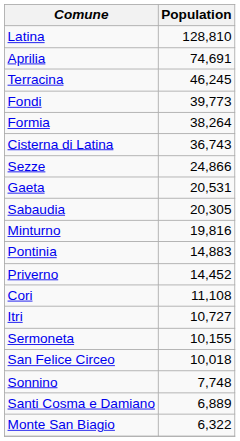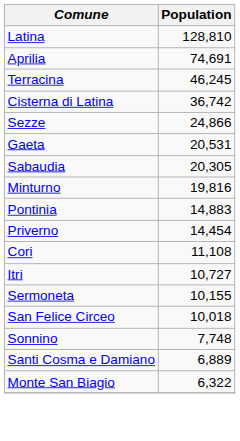 <table class="wikitable sortable">
 <tr>
 <th><em>Comune</em></th>
 <th>Population</th>
 </tr>
 <tr>
 <td><a href='#'>Latina</a></td>
 <td align="right">128,810</td>
 </tr>
 <tr>
 <td><a href='#'>Aprilia</a></td>
 <td align="right">74,691</td>
 </tr>
 <tr>
 <td><a href='#'>Terracina</a></td>
 <td align="right">46,245</td>
 </tr>
 <tr>
-<td><a href='#'>Fondi</a></td>
-<td align="right">39,773</td>
-</tr>
-<tr>
-<td><a href='#'>Formia</a></td>
-<td align="right">38,264</td>
-</tr>
-<tr>
 <td><a href='#'>Cisterna di Latina</a></td>
-<td align="right">36,743</td>
+<td align="right">36,742</td>
 </tr>
 <tr>
 <td><a href='#'>Sezze</a></td>
 <td align="right">24,866</td>
 </tr>
 <tr>
 <td><a href='#'>Gaeta</a></td>
 <td align="right">20,531</td>
 </tr>
 <tr>
 <td><a href='#'>Sabaudia</a></td>
 <td align="right">20,305</td>
 </tr>
 <tr>
 <td><a href='#'>Minturno</a></td>
 <td align="right">19,816</td>
 </tr>
 <tr>
 <td><a href='#'>Pontinia</a></td>
 <td align="right">14,883</td>
 </tr>
 <tr>
 <td><a href='#'>Priverno</a></td>
-<td align="right">14,452</td>
+<td align="right">14,454</td>
 </tr>
 <tr>
 <td><a href='#'>Cori</a></td>
 <td align="right">11,108</td>
 </tr>
 <tr>
 <td><a href='#'>Itri</a></td>
 <td align="right">10,727</td>
 </tr>
 <tr>
 <td><a href='#'>Sermoneta</a></td>
 <td align="right">10,155</td>
 </tr>
 <tr>
 <td><a href='#'>San Felice Circeo</a></td>
 <td align="right">10,018</td>
 </tr>
 <tr>
 <td><a href='#'>Sonnino</a></td>
 <td align="right">7,748</td>
 </tr>
 <tr>
 <td><a href='#'>Santi Cosma e Damiano</a></td>
 <td align="right">6,889</td>
 </tr>
 <tr>
 <td><a href='#'>Monte San Biagio</a></td>
 <td align="right">6,322</td>
 </tr>
 <tr>
 </tr>
 </table>
